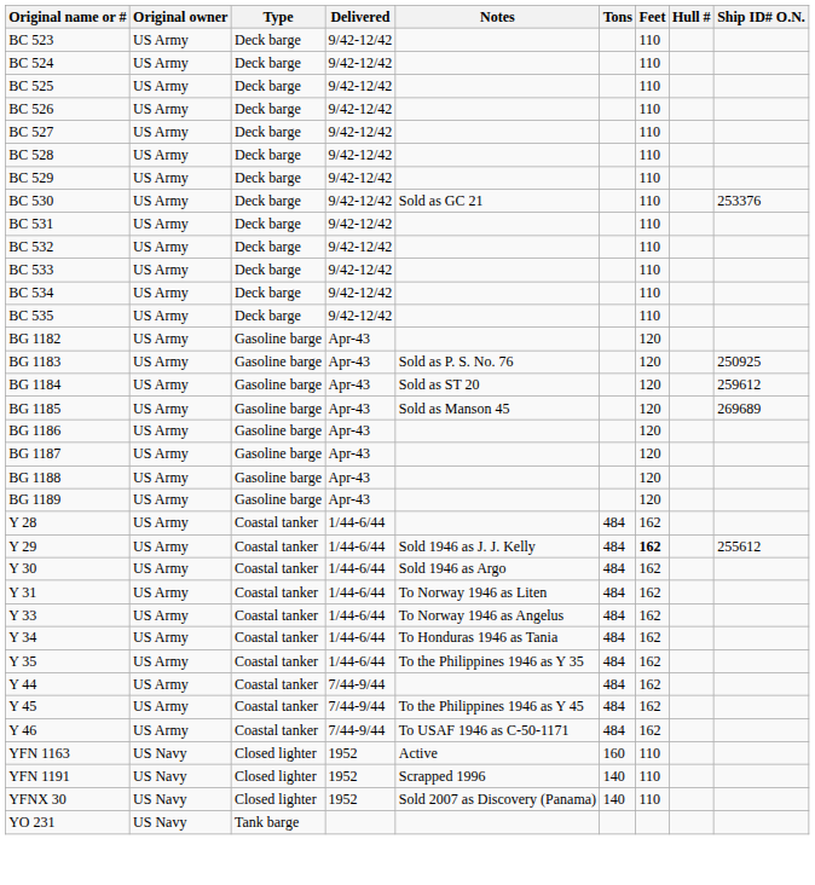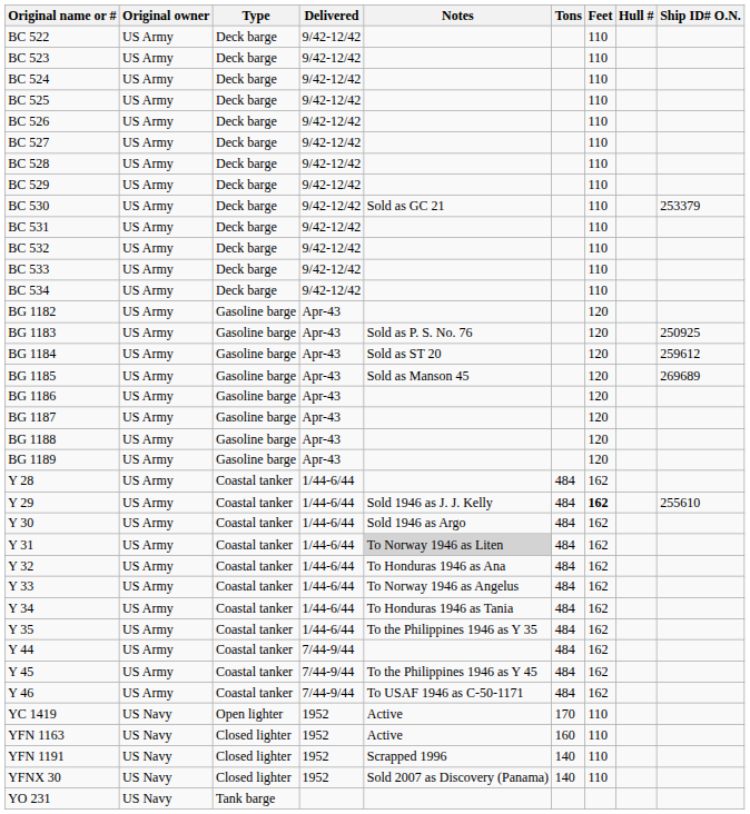 <table class="wikitable">
 <tr>
 <th>Original name or #</th>
 <th>Original owner</th>
 <th>Type</th>
 <th>Delivered</th>
 <th>Notes</th>
 <th>Tons</th>
 <th>Feet</th>
 <th>Hull #</th>
 <th>Ship ID# O.N.</th>
+</tr>
+<tr>
+<td>BC 522</td>
+<td>US Army</td>
+<td>Deck barge</td>
+<td>9/42-12/42</td>
+<td></td>
+<td></td>
+<td>110</td>
+<td></td>
+<td></td>
 </tr>
 <tr>
 <td>BC 523</td>
 <td>US Army</td>
 <td>Deck barge</td>
 <td>9/42-12/42</td>
 <td></td>
 <td></td>
 <td>110</td>
 <td></td>
 <td></td>
 </tr>
 <tr>
 <td>BC 524</td>
 <td>US Army</td>
 <td>Deck barge</td>
 <td>9/42-12/42</td>
 <td></td>
 <td></td>
 <td>110</td>
 <td></td>
 <td></td>
 </tr>
 <tr>
 <td>BC 525</td>
 <td>US Army</td>
 <td>Deck barge</td>
 <td>9/42-12/42</td>
 <td></td>
 <td></td>
 <td>110</td>
 <td></td>
 <td></td>
 </tr>
 <tr>
 <td>BC 526</td>
 <td>US Army</td>
 <td>Deck barge</td>
 <td>9/42-12/42</td>
 <td></td>
 <td></td>
 <td>110</td>
 <td></td>
 <td></td>
 </tr>
 <tr>
 <td>BC 527</td>
 <td>US Army</td>
 <td>Deck barge</td>
 <td>9/42-12/42</td>
 <td></td>
 <td></td>
 <td>110</td>
 <td></td>
 <td></td>
 </tr>
 <tr>
 <td>BC 528</td>
 <td>US Army</td>
 <td>Deck barge</td>
 <td>9/42-12/42</td>
 <td></td>
 <td></td>
 <td>110</td>
 <td></td>
 <td></td>
 </tr>
 <tr>
 <td>BC 529</td>
 <td>US Army</td>
 <td>Deck barge</td>
 <td>9/42-12/42</td>
 <td></td>
 <td></td>
 <td>110</td>
 <td></td>
 <td></td>
 </tr>
 <tr>
 <td>BC 530</td>
 <td>US Army</td>
 <td>Deck barge</td>
 <td>9/42-12/42</td>
 <td>Sold as GC 21</td>
 <td></td>
 <td>110</td>
 <td></td>
-<td>253376</td>
+<td>253379</td>
 </tr>
 <tr>
 <td>BC 531</td>
 <td>US Army</td>
 <td>Deck barge</td>
 <td>9/42-12/42</td>
 <td></td>
 <td></td>
 <td>110</td>
 <td></td>
 <td></td>
 </tr>
 <tr>
 <td>BC 532</td>
 <td>US Army</td>
 <td>Deck barge</td>
 <td>9/42-12/42</td>
 <td></td>
 <td></td>
 <td>110</td>
 <td></td>
 <td></td>
 </tr>
 <tr>
 <td>BC 533</td>
 <td>US Army</td>
 <td>Deck barge</td>
 <td>9/42-12/42</td>
 <td></td>
 <td></td>
 <td>110</td>
 <td></td>
 <td></td>
 </tr>
 <tr>
 <td>BC 534</td>
-<td>US Army</td>
-<td>Deck barge</td>
-<td>9/42-12/42</td>
-<td></td>
-<td></td>
-<td>110</td>
-<td></td>
-<td></td>
-</tr>
-<tr>
-<td>BC 535</td>
 <td>US Army</td>
 <td>Deck barge</td>
 <td>9/42-12/42</td>
 <td></td>
 <td></td>
 <td>110</td>
 <td></td>
 <td></td>
 </tr>
 <tr>
 <td>BG 1182</td>
 <td>US Army</td>
 <td>Gasoline barge</td>
 <td>Apr-43</td>
 <td></td>
 <td></td>
 <td>120</td>
 <td></td>
 <td></td>
 </tr>
 <tr>
 <td>BG 1183</td>
 <td>US Army</td>
 <td>Gasoline barge</td>
 <td>Apr-43</td>
 <td>Sold as P. S. No. 76</td>
 <td></td>
 <td>120</td>
 <td></td>
 <td>250925</td>
 </tr>
 <tr>
 <td>BG 1184</td>
 <td>US Army</td>
 <td>Gasoline barge</td>
 <td>Apr-43</td>
 <td>Sold as ST 20</td>
 <td></td>
 <td>120</td>
 <td></td>
 <td>259612</td>
 </tr>
 <tr>
 <td>BG 1185</td>
 <td>US Army</td>
 <td>Gasoline barge</td>
 <td>Apr-43</td>
 <td>Sold as Manson 45</td>
 <td></td>
 <td>120</td>
 <td></td>
 <td>269689</td>
 </tr>
 <tr>
 <td>BG 1186</td>
 <td>US Army</td>
 <td>Gasoline barge</td>
 <td>Apr-43</td>
 <td></td>
 <td></td>
 <td>120</td>
 <td></td>
 <td></td>
 </tr>
 <tr>
 <td>BG 1187</td>
 <td>US Army</td>
 <td>Gasoline barge</td>
 <td>Apr-43</td>
 <td></td>
 <td></td>
 <td>120</td>
 <td></td>
 <td></td>
 </tr>
 <tr>
 <td>BG 1188</td>
 <td>US Army</td>
 <td>Gasoline barge</td>
 <td>Apr-43</td>
 <td></td>
 <td></td>
 <td>120</td>
 <td></td>
 <td></td>
 </tr>
 <tr>
 <td>BG 1189</td>
 <td>US Army</td>
 <td>Gasoline barge</td>
 <td>Apr-43</td>
 <td></td>
 <td></td>
 <td>120</td>
 <td></td>
 <td></td>
 </tr>
 <tr>
 <td>Y 28</td>
 <td>US Army</td>
 <td>Coastal tanker</td>
 <td>1/44-6/44</td>
 <td></td>
 <td>484</td>
 <td>162</td>
 <td></td>
 <td></td>
 </tr>
 <tr>
 <td>Y 29</td>
 <td>US Army</td>
 <td>Coastal tanker</td>
 <td>1/44-6/44</td>
 <td>Sold 1946 as J. J. Kelly</td>
 <td>484</td>
 <td><strong>162</strong></td>
 <td></td>
-<td>255612</td>
+<td>255610</td>
 </tr>
 <tr>
 <td>Y 30</td>
 <td>US Army</td>
 <td>Coastal tanker</td>
 <td>1/44-6/44</td>
 <td>Sold 1946 as Argo</td>
 <td>484</td>
 <td>162</td>
 <td></td>
 <td></td>
 </tr>
 <tr>
 <td>Y 31</td>
 <td>US Army</td>
 <td>Coastal tanker</td>
 <td>1/44-6/44</td>
-<td>To Norway 1946 as Liten</td>
+<td style="background: lightgrey;">To Norway 1946 as Liten</td>
+<td>484</td>
+<td>162</td>
+<td></td>
+<td></td>
+</tr>
+<tr>
+<td>Y 32</td>
+<td>US Army</td>
+<td>Coastal tanker</td>
+<td>1/44-6/44</td>
+<td>To Honduras 1946 as Ana</td>
 <td>484</td>
 <td>162</td>
 <td></td>
 <td></td>
 </tr>
 <tr>
 <td>Y 33</td>
 <td>US Army</td>
 <td>Coastal tanker</td>
 <td>1/44-6/44</td>
 <td>To Norway 1946 as Angelus</td>
 <td>484</td>
 <td>162</td>
 <td></td>
 <td></td>
 </tr>
 <tr>
 <td>Y 34</td>
 <td>US Army</td>
 <td>Coastal tanker</td>
 <td>1/44-6/44</td>
 <td>To Honduras 1946 as Tania</td>
 <td>484</td>
 <td>162</td>
 <td></td>
 <td></td>
 </tr>
 <tr>
 <td>Y 35</td>
 <td>US Army</td>
 <td>Coastal tanker</td>
 <td>1/44-6/44</td>
 <td>To the Philippines 1946 as Y 35</td>
 <td>484</td>
 <td>162</td>
 <td></td>
 <td></td>
 </tr>
 <tr>
 <td>Y 44</td>
 <td>US Army</td>
 <td>Coastal tanker</td>
 <td>7/44-9/44</td>
 <td></td>
 <td>484</td>
 <td>162</td>
 <td></td>
 <td></td>
 </tr>
 <tr>
 <td>Y 45</td>
 <td>US Army</td>
 <td>Coastal tanker</td>
 <td>7/44-9/44</td>
 <td>To the Philippines 1946 as Y 45</td>
 <td>484</td>
 <td>162</td>
 <td></td>
 <td></td>
 </tr>
 <tr>
 <td>Y 46</td>
 <td>US Army</td>
 <td>Coastal tanker</td>
 <td>7/44-9/44</td>
 <td>To USAF 1946 as C-50-1171</td>
 <td>484</td>
 <td>162</td>
 <td></td>
 <td></td>
 </tr>
 <tr>
+<td>YC 1419</td>
+<td>US Navy</td>
+<td>Open lighter</td>
+<td>1952</td>
+<td>Active</td>
+<td>170</td>
+<td>110</td>
+<td></td>
+<td></td>
+</tr>
+<tr>
 <td>YFN 1163</td>
 <td>US Navy</td>
 <td>Closed lighter</td>
 <td>1952</td>
 <td>Active</td>
 <td>160</td>
 <td>110</td>
 <td></td>
 <td></td>
 </tr>
 <tr>
 <td>YFN 1191</td>
 <td>US Navy</td>
 <td>Closed lighter</td>
 <td>1952</td>
 <td>Scrapped 1996</td>
 <td>140</td>
 <td>110</td>
 <td></td>
 <td></td>
 </tr>
 <tr>
 <td>YFNX 30</td>
 <td>US Navy</td>
 <td>Closed lighter</td>
 <td>1952</td>
 <td>Sold 2007 as Discovery (Panama)</td>
 <td>140</td>
 <td>110</td>
 <td></td>
 <td></td>
 </tr>
 <tr>
 <td>YO 231</td>
 <td>US Navy</td>
 <td>Tank barge</td>
 <td></td>
 <td></td>
 <td></td>
 <td></td>
 <td></td>
 <td></td>
 </tr>
 </table>
